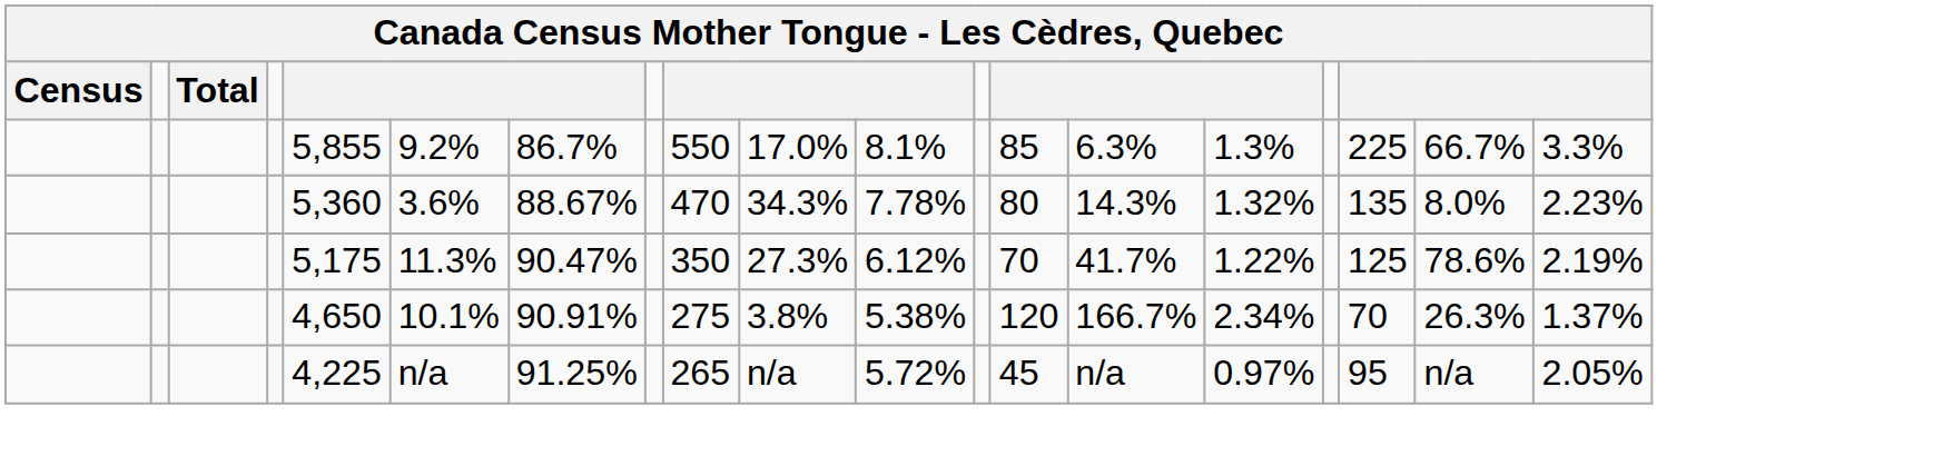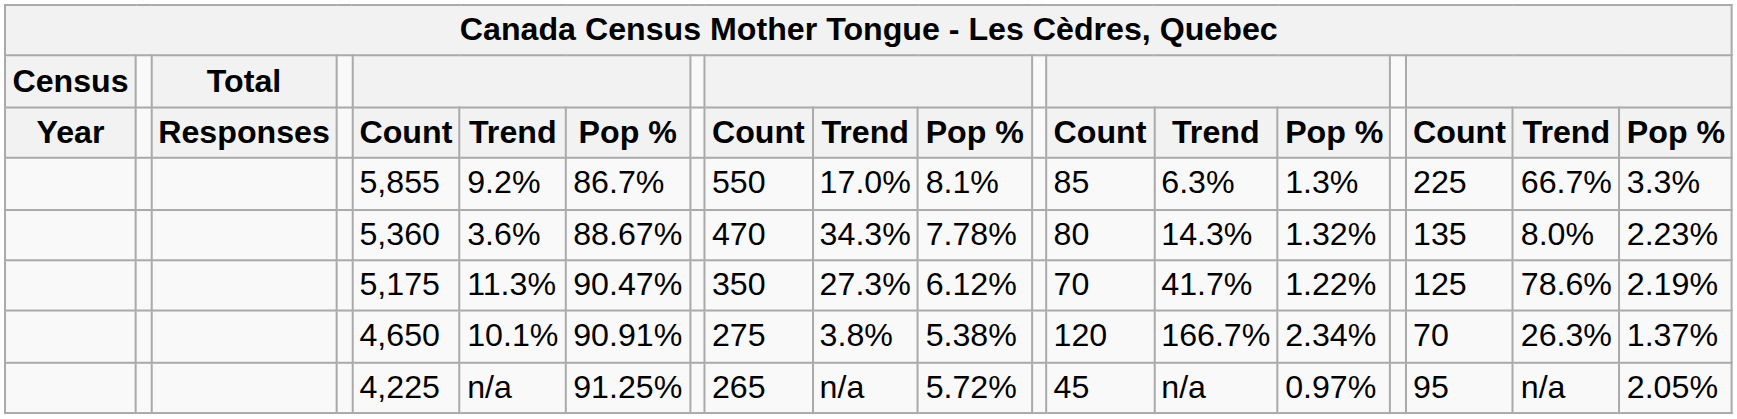 <table class="wikitable">
 <tr>
 <th colspan="19">Canada Census Mother Tongue - Les Cèdres, Quebec</th>
 </tr>
 <tr>
 <th>Census</th>
 <td></td>
 <th>Total</th>
 <td colspan="1"></td>
 <th colspan="3"></th>
 <td colspan="1"></td>
 <th colspan="3"></th>
 <td colspan="1"></td>
 <th colspan="3"></th>
 <td colspan="1"></td>
 <th colspan="3"></th>
+</tr>
+<tr>
+<th>Year</th>
+<td></td>
+<th>Responses</th>
+<td></td>
+<th>Count</th>
+<th>Trend</th>
+<th>Pop %</th>
+<td></td>
+<th>Count</th>
+<th>Trend</th>
+<th>Pop %</th>
+<td></td>
+<th>Count</th>
+<th>Trend</th>
+<th>Pop %</th>
+<td></td>
+<th>Count</th>
+<th>Trend</th>
+<th>Pop %</th>
 </tr>
 <tr>
 <td></td>
 <td></td>
 <td></td>
 <td></td>
 <td>5,855</td>
 <td> 9.2%</td>
 <td>86.7%</td>
 <td></td>
 <td>550</td>
 <td> 17.0%</td>
 <td>8.1%</td>
 <td></td>
 <td>85</td>
 <td> 6.3%</td>
 <td>1.3%</td>
 <td></td>
 <td>225</td>
 <td> 66.7%</td>
 <td>3.3%</td>
 </tr>
 <tr>
 <td></td>
 <td></td>
 <td></td>
 <td></td>
 <td>5,360</td>
 <td> 3.6%</td>
 <td>88.67%</td>
 <td></td>
 <td>470</td>
 <td> 34.3%</td>
 <td>7.78%</td>
 <td></td>
 <td>80</td>
 <td> 14.3%</td>
 <td>1.32%</td>
 <td></td>
 <td>135</td>
 <td> 8.0%</td>
 <td>2.23%</td>
 </tr>
 <tr>
 <td></td>
 <td></td>
 <td></td>
 <td></td>
 <td>5,175</td>
 <td> 11.3%</td>
 <td>90.47%</td>
 <td></td>
 <td>350</td>
 <td> 27.3%</td>
 <td>6.12%</td>
 <td></td>
 <td>70</td>
 <td> 41.7%</td>
 <td>1.22%</td>
 <td></td>
 <td>125</td>
 <td> 78.6%</td>
 <td>2.19%</td>
 </tr>
 <tr>
 <td></td>
 <td></td>
 <td></td>
 <td></td>
 <td>4,650</td>
 <td> 10.1%</td>
 <td>90.91%</td>
 <td></td>
 <td>275</td>
 <td> 3.8%</td>
 <td>5.38%</td>
 <td></td>
 <td>120</td>
 <td> 166.7%</td>
 <td>2.34%</td>
 <td></td>
 <td>70</td>
 <td> 26.3%</td>
 <td>1.37%</td>
 </tr>
 <tr>
 <td></td>
 <td></td>
 <td></td>
 <td></td>
 <td>4,225</td>
 <td>n/a</td>
 <td>91.25%</td>
 <td></td>
 <td>265</td>
 <td>n/a</td>
 <td>5.72%</td>
 <td></td>
 <td>45</td>
 <td>n/a</td>
 <td>0.97%</td>
 <td></td>
 <td>95</td>
 <td>n/a</td>
 <td>2.05%</td>
 </tr>
 </table>
